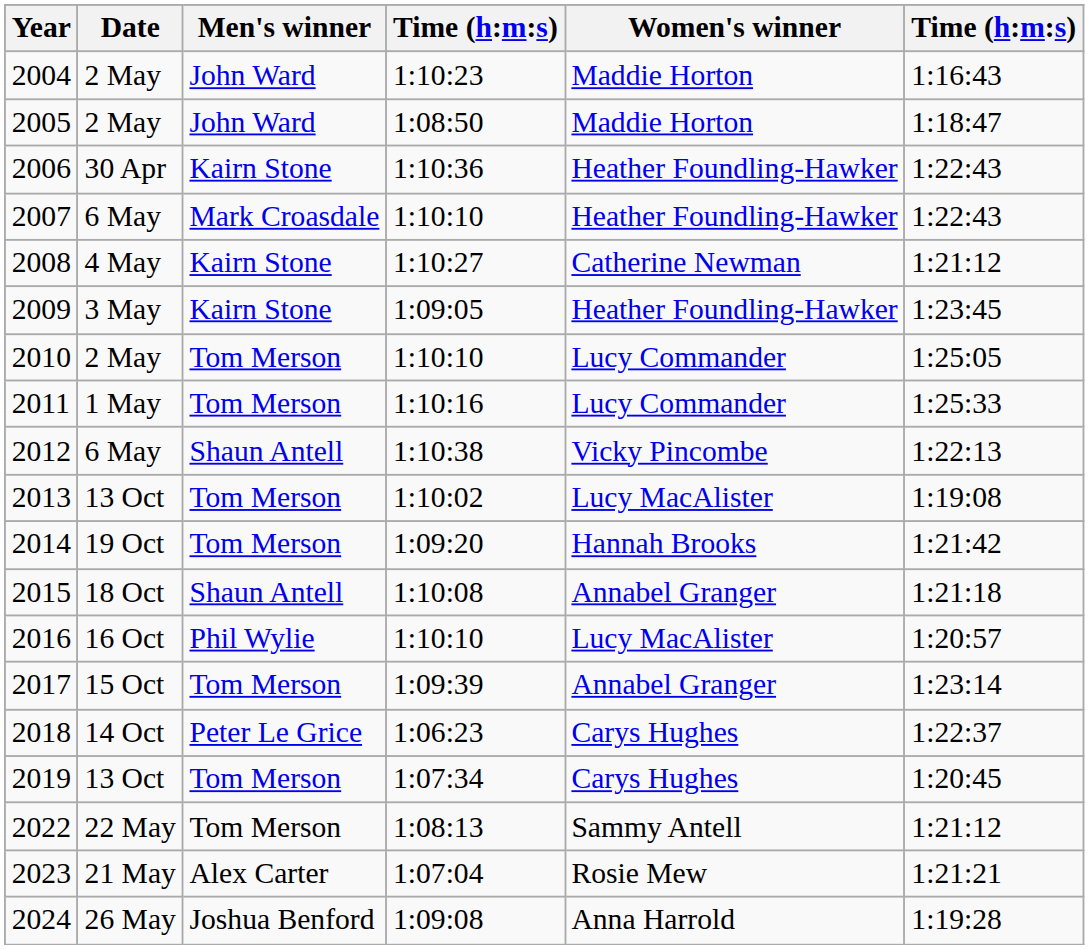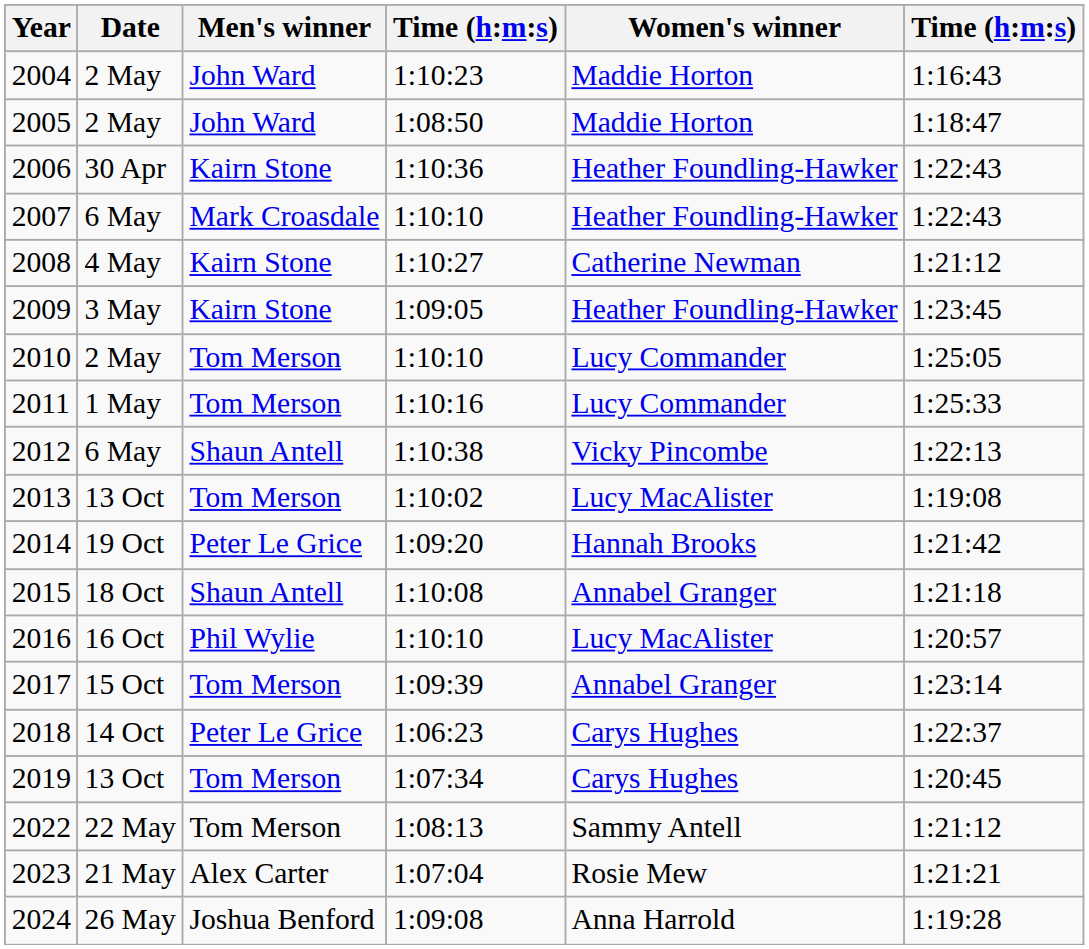 <table class="wikitable sortable">
 <tr>
 <th>Year</th>
 <th class="unsortable">Date</th>
 <th>Men's winner</th>
 <th>Time (<a href='#'>h</a>:<a href='#'>m</a>:<a href='#'>s</a>)</th>
 <th>Women's winner</th>
 <th>Time  (<a href='#'>h</a>:<a href='#'>m</a>:<a href='#'>s</a>)</th>
 </tr>
 <tr>
 <td>2004</td>
 <td>2 May</td>
 <td><a href='#'>John Ward</a></td>
 <td>1:10:23</td>
 <td><a href='#'>Maddie Horton</a></td>
 <td>1:16:43</td>
 </tr>
 <tr>
 <td>2005</td>
 <td>2 May</td>
 <td><a href='#'>John Ward</a></td>
 <td>1:08:50</td>
 <td><a href='#'>Maddie Horton</a></td>
 <td>1:18:47</td>
 </tr>
 <tr>
 <td>2006</td>
 <td>30 Apr</td>
 <td><a href='#'>Kairn Stone</a></td>
 <td>1:10:36</td>
 <td><a href='#'>Heather Foundling-Hawker</a></td>
 <td>1:22:43</td>
 </tr>
 <tr>
 <td>2007</td>
 <td>6 May</td>
 <td><a href='#'>Mark Croasdale</a></td>
 <td>1:10:10</td>
 <td><a href='#'>Heather Foundling-Hawker</a></td>
 <td>1:22:43</td>
 </tr>
 <tr>
 <td>2008</td>
 <td>4 May</td>
 <td><a href='#'>Kairn Stone</a></td>
 <td>1:10:27</td>
 <td><a href='#'>Catherine Newman</a></td>
 <td>1:21:12</td>
 </tr>
 <tr>
 <td>2009</td>
 <td>3 May</td>
 <td><a href='#'>Kairn Stone</a></td>
 <td>1:09:05</td>
 <td><a href='#'>Heather Foundling-Hawker</a></td>
 <td>1:23:45</td>
 </tr>
 <tr>
 <td>2010</td>
 <td>2 May</td>
 <td><a href='#'>Tom Merson</a></td>
 <td>1:10:10</td>
 <td><a href='#'>Lucy Commander</a></td>
 <td>1:25:05</td>
 </tr>
 <tr>
 <td>2011</td>
 <td>1 May</td>
 <td><a href='#'>Tom Merson</a></td>
 <td>1:10:16</td>
 <td><a href='#'>Lucy Commander</a></td>
 <td>1:25:33</td>
 </tr>
 <tr>
 <td>2012</td>
 <td>6 May</td>
 <td><a href='#'>Shaun Antell</a></td>
 <td>1:10:38</td>
 <td><a href='#'>Vicky Pincombe</a></td>
 <td>1:22:13</td>
 </tr>
 <tr>
 <td>2013</td>
 <td>13 Oct</td>
 <td><a href='#'>Tom Merson</a></td>
 <td>1:10:02</td>
 <td><a href='#'>Lucy MacAlister</a></td>
 <td>1:19:08</td>
 </tr>
 <tr>
 <td>2014</td>
 <td>19 Oct</td>
-<td><a href='#'>Tom Merson</a></td>
+<td><a href='#'>Peter Le Grice</a></td>
 <td>1:09:20</td>
 <td><a href='#'>Hannah Brooks</a></td>
 <td>1:21:42</td>
 </tr>
 <tr>
 <td>2015</td>
 <td>18 Oct</td>
 <td><a href='#'>Shaun Antell</a></td>
 <td>1:10:08</td>
 <td><a href='#'>Annabel Granger</a></td>
 <td>1:21:18</td>
 </tr>
 <tr>
 <td>2016</td>
 <td>16 Oct</td>
 <td><a href='#'>Phil Wylie</a></td>
 <td>1:10:10</td>
 <td><a href='#'>Lucy MacAlister</a></td>
 <td>1:20:57</td>
 </tr>
 <tr>
 <td>2017</td>
 <td>15 Oct</td>
 <td><a href='#'>Tom Merson</a></td>
 <td>1:09:39</td>
 <td><a href='#'>Annabel Granger</a></td>
 <td>1:23:14</td>
 </tr>
 <tr>
 <td>2018</td>
 <td>14 Oct</td>
 <td><a href='#'>Peter Le Grice</a></td>
 <td>1:06:23</td>
 <td><a href='#'>Carys Hughes</a></td>
 <td>1:22:37</td>
 </tr>
 <tr>
 <td>2019</td>
 <td>13 Oct</td>
 <td><a href='#'>Tom Merson</a></td>
 <td>1:07:34</td>
 <td><a href='#'>Carys Hughes</a></td>
 <td>1:20:45</td>
 </tr>
 <tr>
 <td>2022</td>
 <td>22 May</td>
 <td>Tom Merson</td>
 <td>1:08:13</td>
 <td>Sammy Antell</td>
 <td>1:21:12</td>
 </tr>
 <tr>
 <td>2023</td>
 <td>21 May</td>
 <td>Alex Carter</td>
 <td>1:07:04</td>
 <td>Rosie Mew</td>
 <td>1:21:21</td>
 </tr>
 <tr>
 <td>2024</td>
 <td>26 May</td>
 <td>Joshua Benford</td>
 <td>1:09:08</td>
 <td>Anna Harrold</td>
 <td>1:19:28</td>
 </tr>
 </table>
